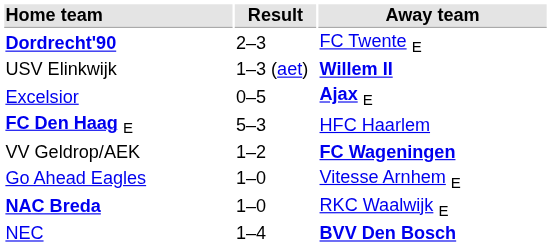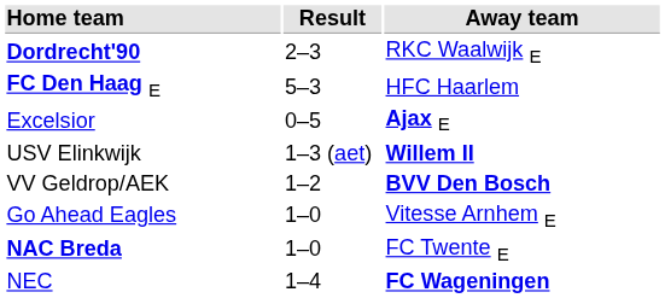 <table>
 <tr bgcolor="#E4E4E4">
 <th style="border-bottom:1px solid #AAAAAA" width="200" align="left">Home team</th>
 <th style="border-bottom:1px solid #AAAAAA" width="70" align="center">Result</th>
 <th style="border-bottom:1px solid #AAAAAA" width="200">Away team</th>
 </tr>
 <tr>
 <td><strong><a href='#'>Dordrecht'90</a></strong></td>
 <td>2–3</td>
-<td><a href='#'>FC Twente</a> <sub>E</sub></td>
+<td><a href='#'>RKC Waalwijk</a> <sub>E</sub></td>
+</tr>
+<tr>
+<td><strong><a href='#'>FC Den Haag</a></strong> <sub>E</sub></td>
+<td>5–3</td>
+<td><a href='#'>HFC Haarlem</a></td>
+</tr>
+<tr>
+<td><a href='#'>Excelsior</a></td>
+<td>0–5</td>
+<td><strong><a href='#'>Ajax</a></strong> <sub>E</sub></td>
 </tr>
 <tr>
 <td>USV Elinkwijk</td>
 <td>1–3 (<a href='#'>aet</a>)</td>
 <td><strong><a href='#'>Willem II</a></strong></td>
 </tr>
 <tr>
-<td><a href='#'>Excelsior</a></td>
-<td>0–5</td>
-<td><strong><a href='#'>Ajax</a></strong> <sub>E</sub></td>
-</tr>
-<tr>
-<td><strong><a href='#'>FC Den Haag</a></strong> <sub>E</sub></td>
-<td>5–3</td>
-<td><a href='#'>HFC Haarlem</a></td>
-</tr>
-<tr>
 <td>VV Geldrop/AEK</td>
 <td>1–2</td>
-<td><strong><a href='#'>FC Wageningen</a></strong></td>
+<td><strong><a href='#'>BVV Den Bosch</a></strong></td>
 </tr>
 <tr>
 <td><a href='#'>Go Ahead Eagles</a></td>
 <td>1–0</td>
 <td><a href='#'>Vitesse Arnhem</a> <sub>E</sub></td>
 </tr>
 <tr>
 <td><strong><a href='#'>NAC Breda</a></strong></td>
 <td>1–0</td>
-<td><a href='#'>RKC Waalwijk</a> <sub>E</sub></td>
+<td><a href='#'>FC Twente</a> <sub>E</sub></td>
 </tr>
 <tr>
 <td><a href='#'>NEC</a></td>
 <td>1–4</td>
-<td><strong><a href='#'>BVV Den Bosch</a></strong></td>
+<td><strong><a href='#'>FC Wageningen</a></strong></td>
 </tr>
 </table>
